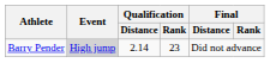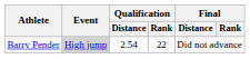 <table class="wikitable" style="font-size:90%">
 <tr>
 <th rowspan=2>Athlete</th>
 <th rowspan=2>Event</th>
 <th colspan=2>Qualification</th>
 <th colspan=2>Final</th>
 </tr>
 <tr style="font-size:95%">
 <th>Distance</th>
 <th>Rank</th>
 <th>Distance</th>
 <th>Rank</th>
 </tr>
 <tr align="center">
 <td align=left><a href='#'>Barry Pender</a></td>
 <td style="background: lightgrey; text-align:left;"><a href='#'>High jump</a></td>
-<td>2.14</td>
-<td>23</td>
+<td>2.54</td>
+<td>22</td>
 <td colspan=2>Did not advance</td>
 </tr>
 </table>
